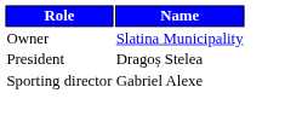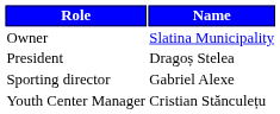 <table class="toccolours">
 <tr>
 <th style="background:#0000FF;color:#FFFFFF;border:1px solid #000000;">Role</th>
 <th style="background:#0000FF;color:#FFFFFF;border:1px solid #000000;">Name</th>
 </tr>
 <tr>
 <td>Owner</td>
 <td> <a href='#'>Slatina Municipality</a></td>
 </tr>
 <tr>
 <td>President</td>
 <td> Dragoș Stelea</td>
 </tr>
 <tr>
 <td>Sporting director</td>
 <td> Gabriel Alexe</td>
 </tr>
+<tr>
+<td>Youth Center Manager</td>
+<td> Cristian Stănculețu</td>
+</tr>
 </table>
